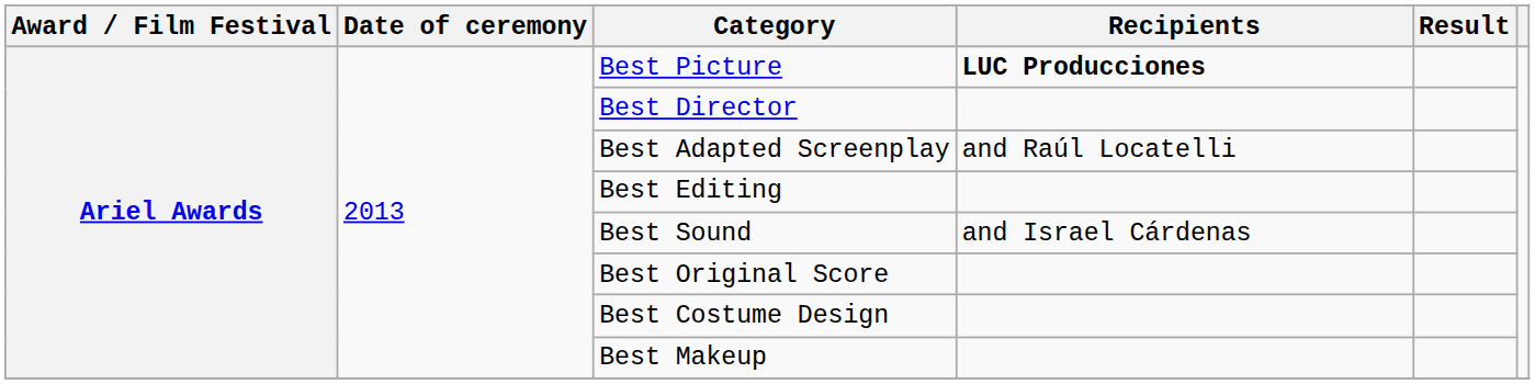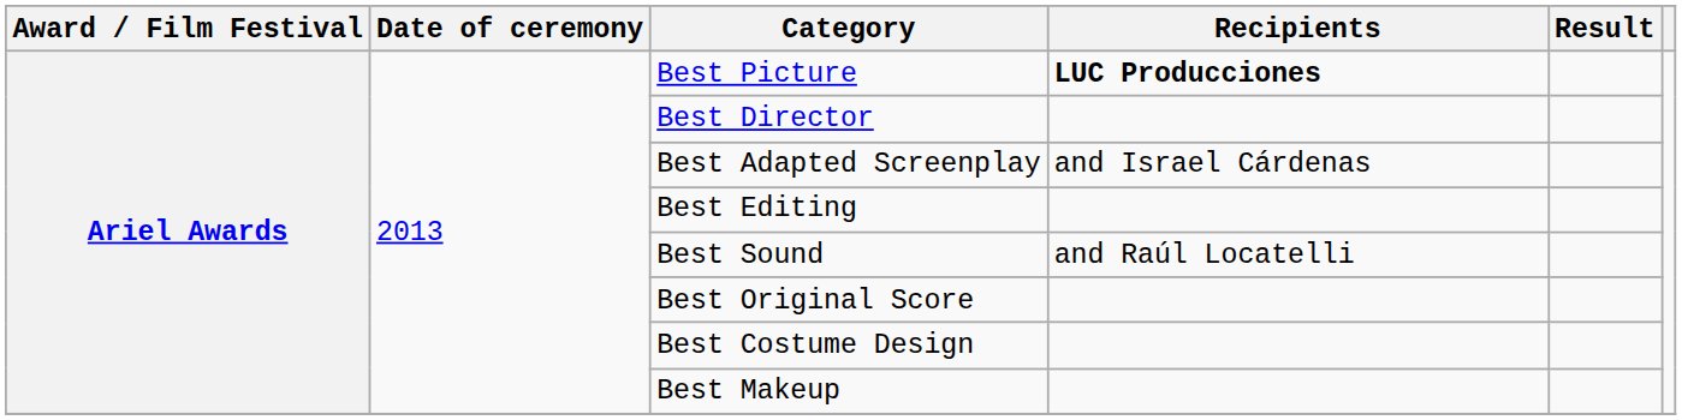 <table class="wikitable plainrowheaders sortable">
 <tr style="background:#ccc; text-align:center;">
 <th scope="col">Award / Film Festival</th>
 <th scope="col">Date of ceremony</th>
 <th scope="col">Category</th>
 <th scope="col" width="30%;">Recipients</th>
 <th scope="col">Result</th>
 <th scope="col" class="unsortable"></th>
 </tr>
 <tr>
 <th scope="row" rowspan="8"><a href='#'>Ariel Awards</a></th>
 <td rowspan="8"><a href='#'>2013</a></td>
 <td><a href='#'>Best Picture</a></td>
 <td><strong>LUC Producciones</strong></td>
 <td></td>
 <td rowspan="8" style="text-align:center;"></td>
 </tr>
 <tr>
 <td><a href='#'>Best Director</a></td>
 <td></td>
 <td></td>
 </tr>
 <tr>
 <td>Best Adapted Screenplay</td>
-<td> and Raúl Locatelli</td>
+<td> and Israel Cárdenas</td>
 <td></td>
 </tr>
 <tr>
 <td>Best Editing</td>
 <td></td>
 <td></td>
 </tr>
 <tr>
 <td>Best Sound</td>
-<td> and Israel Cárdenas</td>
+<td> and Raúl Locatelli</td>
 <td></td>
 </tr>
 <tr>
 <td>Best Original Score</td>
 <td></td>
 <td></td>
 </tr>
 <tr>
 <td>Best Costume Design</td>
 <td></td>
 <td></td>
 </tr>
 <tr>
 <td>Best Makeup</td>
 <td></td>
 <td></td>
 </tr>
 <tr>
 </tr>
 </table>
